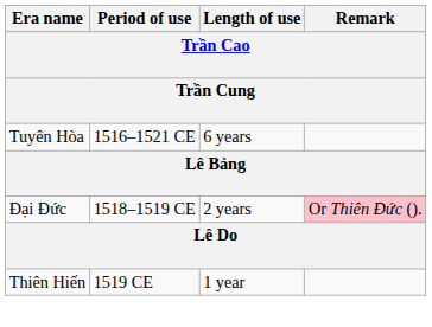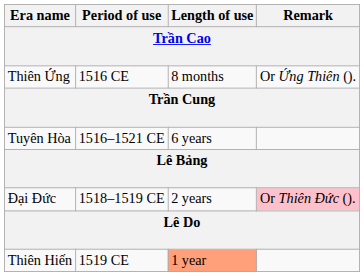 <table class="wikitable">
 <tr>
 <th>Era name</th>
 <th>Period of use</th>
 <th>Length of use</th>
 <th>Remark</th>
 </tr>
 <tr>
 <th colspan="4"><a href='#'>Trần Cao</a><br><br></th>
+</tr>
+<tr>
+<td>Thiên Ứng<br></td>
+<td>1516 CE</td>
+<td>8 months</td>
+<td>Or <em>Ứng Thiên</em> ().</td>
 </tr>
 <tr>
 <th colspan="4">Trần Cung<br><br></th>
 </tr>
 <tr>
 <td>Tuyên Hòa<br></td>
 <td>1516–1521 CE</td>
 <td>6 years</td>
 <td></td>
 </tr>
 <tr>
 <th colspan="4">Lê Bảng<br><br></th>
 </tr>
 <tr>
 <td>Đại Đức<br></td>
 <td>1518–1519 CE</td>
 <td>2 years</td>
 <td style="background: pink;">Or <em>Thiên Đức</em> ().</td>
 </tr>
 <tr>
 <th colspan="4">Lê Do<br><br></th>
 </tr>
 <tr>
 <td>Thiên Hiến<br></td>
 <td>1519 CE</td>
-<td>1 year</td>
+<td style="background: lightsalmon;">1 year</td>
 <td></td>
 </tr>
 </table>
